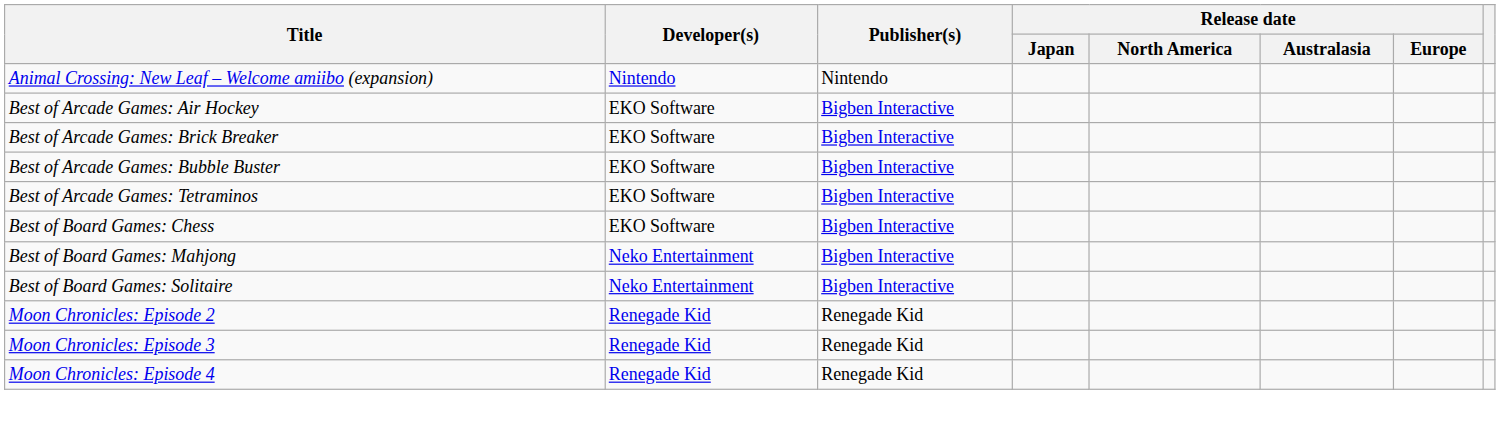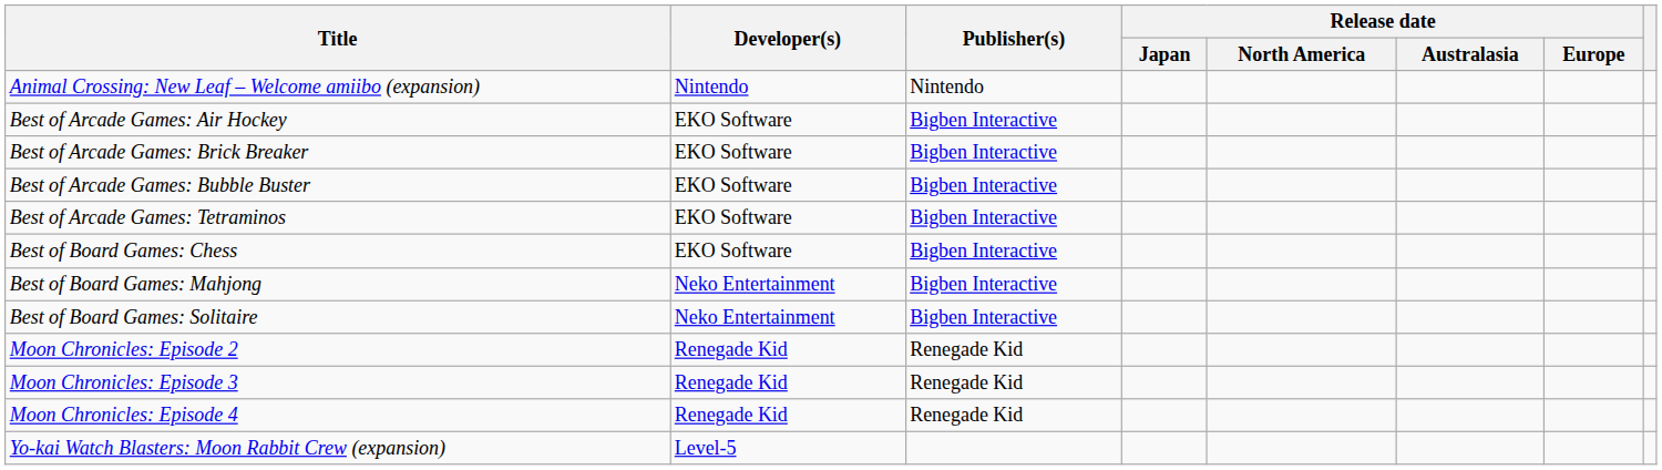 <table class="wikitable plainrowheaders sortable" style="width:100%; font-size:95%;" id="expansionslist">
 <tr>
 <th rowspan="2">Title</th>
 <th rowspan="2">Developer(s)</th>
 <th rowspan="2">Publisher(s)</th>
 <th colspan="4">Release date</th>
 <th rowspan="2" class="unsortable"></th>
 </tr>
 <tr>
 <th>Japan</th>
 <th>North America</th>
 <th>Australasia</th>
 <th>Europe</th>
 </tr>
 <tr>
 <td><em><a href='#'>Animal Crossing: New Leaf – Welcome amiibo</a> (expansion)</em></td>
 <td><a href='#'>Nintendo</a></td>
 <td>Nintendo</td>
 <td></td>
 <td></td>
 <td></td>
 <td></td>
 <td></td>
 </tr>
 <tr>
 <td><em>Best of Arcade Games: Air Hockey</em></td>
 <td>EKO Software</td>
 <td><a href='#'>Bigben Interactive</a></td>
 <td></td>
 <td></td>
 <td></td>
 <td></td>
 <td></td>
 </tr>
 <tr>
 <td><em>Best of Arcade Games: Brick Breaker</em></td>
 <td>EKO Software</td>
 <td><a href='#'>Bigben Interactive</a></td>
 <td></td>
 <td></td>
 <td></td>
 <td></td>
 <td></td>
 </tr>
 <tr>
 <td><em>Best of Arcade Games: Bubble Buster</em></td>
 <td>EKO Software</td>
 <td><a href='#'>Bigben Interactive</a></td>
 <td></td>
 <td></td>
 <td></td>
 <td></td>
 <td></td>
 </tr>
 <tr>
 <td><em>Best of Arcade Games: Tetraminos</em></td>
 <td>EKO Software</td>
 <td><a href='#'>Bigben Interactive</a></td>
 <td></td>
 <td></td>
 <td></td>
 <td></td>
 <td></td>
 </tr>
 <tr>
 <td><em>Best of Board Games: Chess</em></td>
 <td>EKO Software</td>
 <td><a href='#'>Bigben Interactive</a></td>
 <td></td>
 <td></td>
 <td></td>
 <td></td>
 <td></td>
 </tr>
 <tr>
 <td><em>Best of Board Games: Mahjong</em></td>
 <td><a href='#'>Neko Entertainment</a></td>
 <td><a href='#'>Bigben Interactive</a></td>
 <td></td>
 <td></td>
 <td></td>
 <td></td>
 <td></td>
 </tr>
 <tr>
 <td><em>Best of Board Games: Solitaire</em></td>
 <td><a href='#'>Neko Entertainment</a></td>
 <td><a href='#'>Bigben Interactive</a></td>
 <td></td>
 <td></td>
 <td></td>
 <td></td>
 <td></td>
 </tr>
 <tr>
 <td><em><a href='#'>Moon Chronicles: Episode 2</a></em></td>
 <td><a href='#'>Renegade Kid</a></td>
 <td>Renegade Kid</td>
 <td></td>
 <td></td>
 <td></td>
 <td></td>
 <td></td>
 </tr>
 <tr>
 <td><em><a href='#'>Moon Chronicles: Episode 3</a></em></td>
 <td><a href='#'>Renegade Kid</a></td>
 <td>Renegade Kid</td>
 <td></td>
 <td></td>
 <td></td>
 <td></td>
 <td></td>
 </tr>
 <tr>
 <td><em><a href='#'>Moon Chronicles: Episode 4</a></em></td>
 <td><a href='#'>Renegade Kid</a></td>
 <td>Renegade Kid</td>
 <td></td>
 <td></td>
 <td></td>
 <td></td>
 <td></td>
 </tr>
+<tr>
+<td><em><a href='#'>Yo-kai Watch Blasters: Moon Rabbit Crew</a> (expansion)</em></td>
+<td><a href='#'>Level-5</a></td>
+<td></td>
+<td></td>
+<td></td>
+<td></td>
+<td></td>
+<td></td>
+</tr>
 </table>
